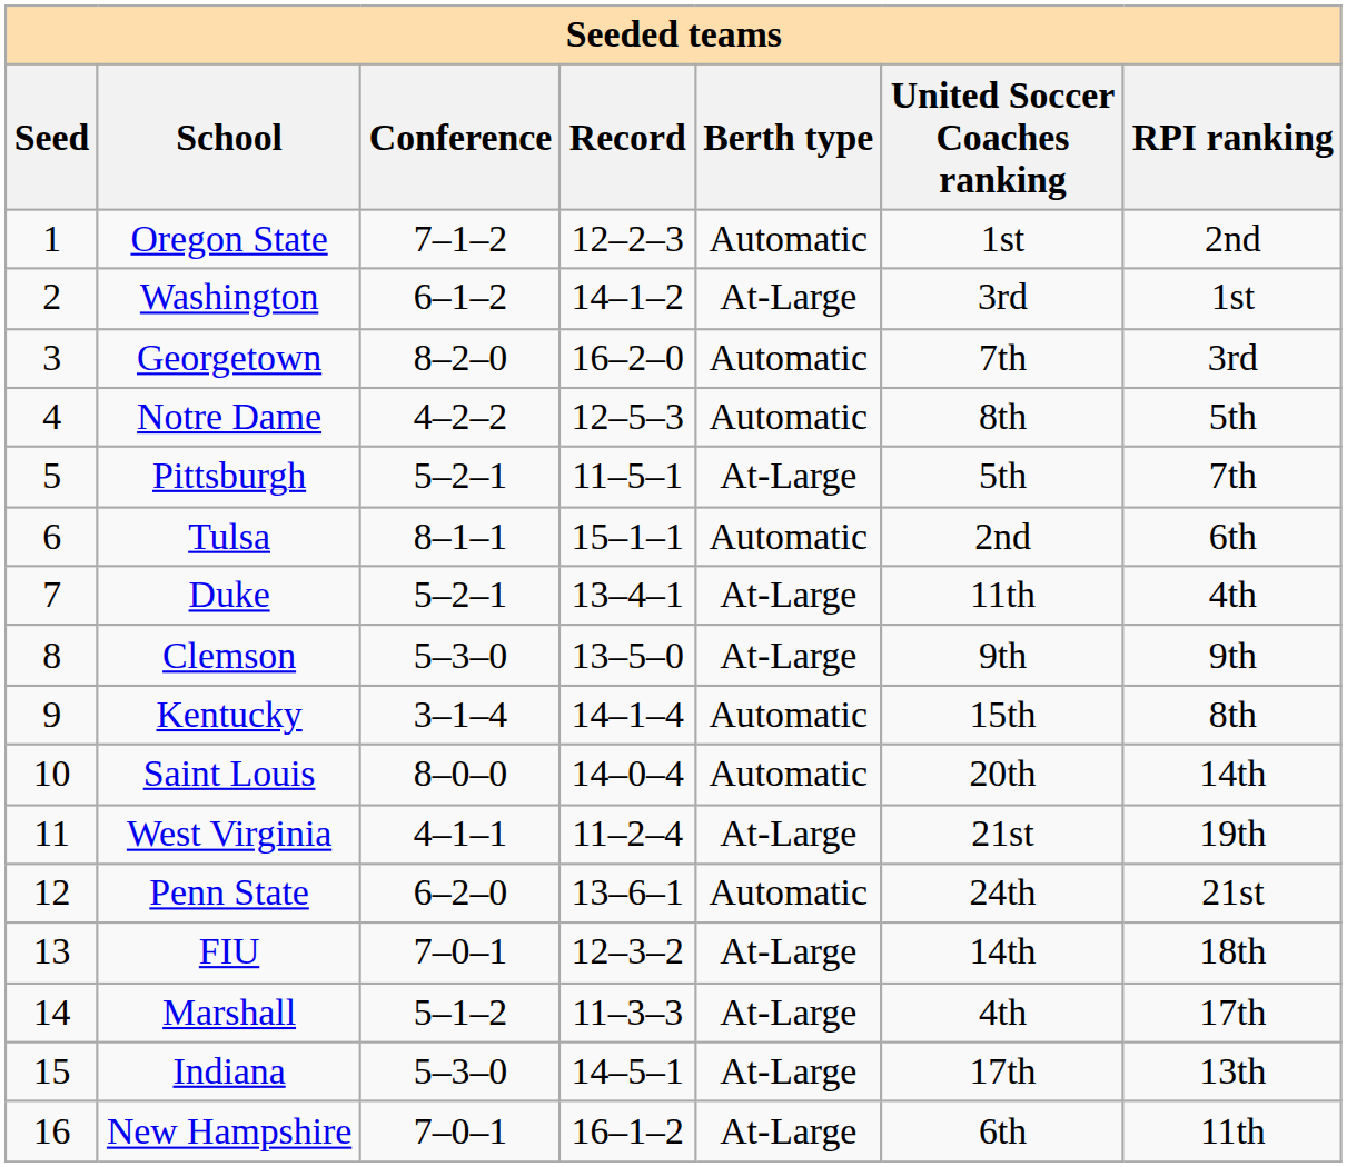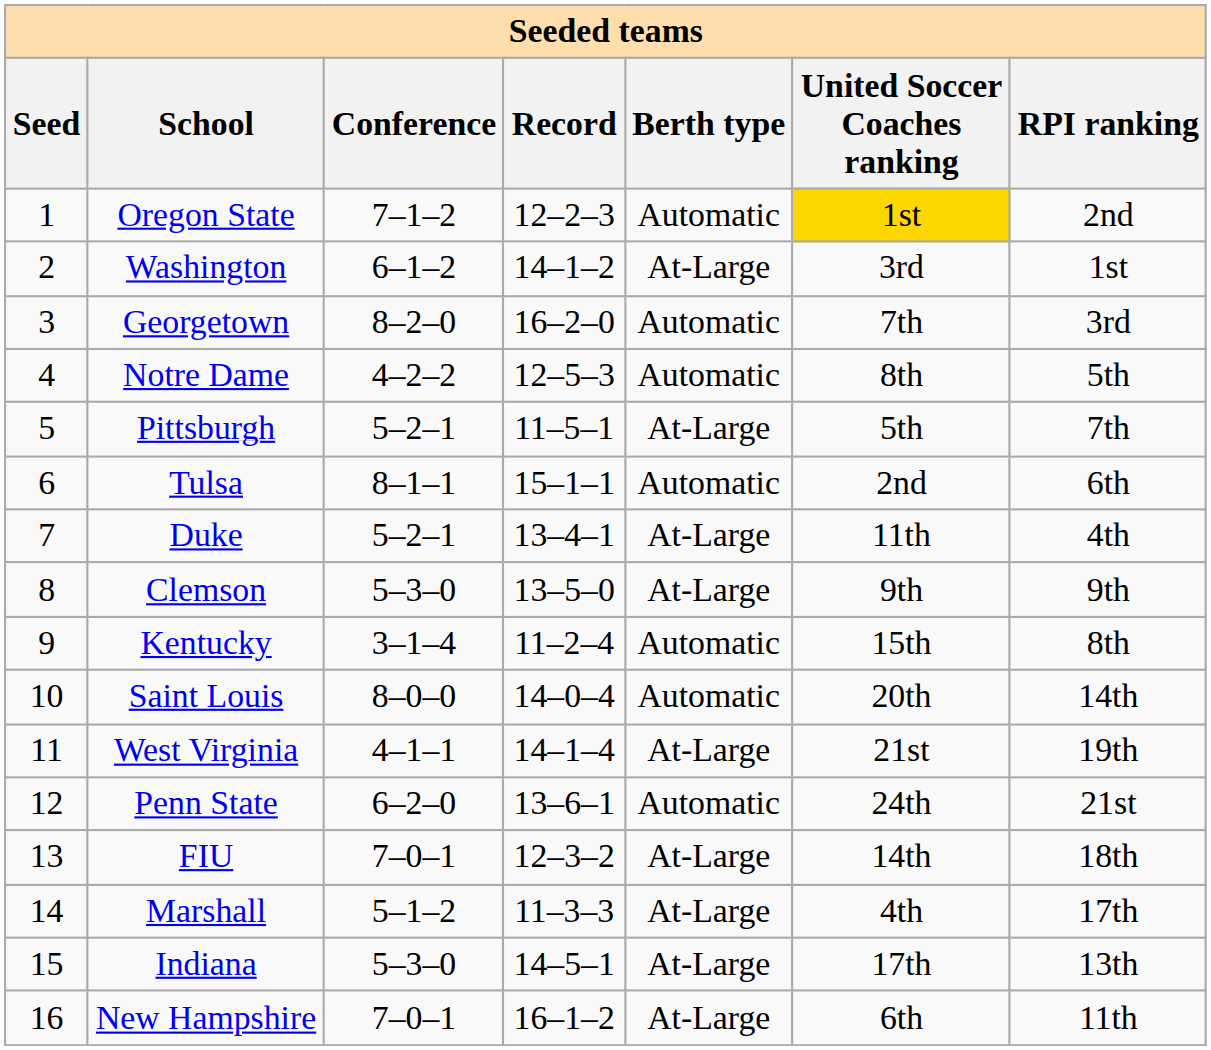 <table class="wikitable" style="text-align: center;">
 <tr>
 <th colspan="7" style="background:#ffdead;">Seeded teams</th>
 </tr>
 <tr>
 <th>Seed</th>
 <th>School</th>
 <th>Conference</th>
 <th>Record</th>
 <th>Berth type</th>
 <th>United Soccer<br>Coaches<br>ranking</th>
 <th>RPI ranking</th>
 </tr>
 <tr>
 <td>1</td>
 <td><a href='#'>Oregon State</a></td>
 <td>7–1–2</td>
 <td>12–2–3</td>
 <td>Automatic</td>
-<td>1st</td>
+<td style="background: gold;">1st</td>
 <td>2nd</td>
 </tr>
 <tr>
 <td>2</td>
 <td><a href='#'>Washington</a></td>
 <td>6–1–2</td>
 <td>14–1–2</td>
 <td>At-Large</td>
 <td>3rd</td>
 <td>1st</td>
 </tr>
 <tr>
 <td>3</td>
 <td><a href='#'>Georgetown</a></td>
 <td>8–2–0</td>
 <td>16–2–0</td>
 <td>Automatic</td>
 <td>7th</td>
 <td>3rd</td>
 </tr>
 <tr>
 <td>4</td>
 <td><a href='#'>Notre Dame</a></td>
 <td>4–2–2</td>
 <td>12–5–3</td>
 <td>Automatic</td>
 <td>8th</td>
 <td>5th</td>
 </tr>
 <tr>
 <td>5</td>
 <td><a href='#'>Pittsburgh</a></td>
 <td>5–2–1</td>
 <td>11–5–1</td>
 <td>At-Large</td>
 <td>5th</td>
 <td>7th</td>
 </tr>
 <tr>
 <td>6</td>
 <td><a href='#'>Tulsa</a></td>
 <td>8–1–1</td>
 <td>15–1–1</td>
 <td>Automatic</td>
 <td>2nd</td>
 <td>6th</td>
 </tr>
 <tr>
 <td>7</td>
 <td><a href='#'>Duke</a></td>
 <td>5–2–1</td>
 <td>13–4–1</td>
 <td>At-Large</td>
 <td>11th</td>
 <td>4th</td>
 </tr>
 <tr>
 <td>8</td>
 <td><a href='#'>Clemson</a></td>
 <td>5–3–0</td>
 <td>13–5–0</td>
 <td>At-Large</td>
 <td>9th</td>
 <td>9th</td>
 </tr>
 <tr>
 <td>9</td>
 <td><a href='#'>Kentucky</a></td>
 <td>3–1–4</td>
-<td>14–1–4</td>
+<td>11–2–4</td>
 <td>Automatic</td>
 <td>15th</td>
 <td>8th</td>
 </tr>
 <tr>
 <td>10</td>
 <td><a href='#'>Saint Louis</a></td>
 <td>8–0–0</td>
 <td>14–0–4</td>
 <td>Automatic</td>
 <td>20th</td>
 <td>14th</td>
 </tr>
 <tr>
 <td>11</td>
 <td><a href='#'>West Virginia</a></td>
 <td>4–1–1</td>
-<td>11–2–4</td>
+<td>14–1–4</td>
 <td>At-Large</td>
 <td>21st</td>
 <td>19th</td>
 </tr>
 <tr>
 <td>12</td>
 <td><a href='#'>Penn State</a></td>
 <td>6–2–0</td>
 <td>13–6–1</td>
 <td>Automatic</td>
 <td>24th</td>
 <td>21st</td>
 </tr>
 <tr>
 <td>13</td>
 <td><a href='#'>FIU</a></td>
 <td>7–0–1</td>
 <td>12–3–2</td>
 <td>At-Large</td>
 <td>14th</td>
 <td>18th</td>
 </tr>
 <tr>
 <td>14</td>
 <td><a href='#'>Marshall</a></td>
 <td>5–1–2</td>
 <td>11–3–3</td>
 <td>At-Large</td>
 <td>4th</td>
 <td>17th</td>
 </tr>
 <tr>
 <td>15</td>
 <td><a href='#'>Indiana</a></td>
 <td>5–3–0</td>
 <td>14–5–1</td>
 <td>At-Large</td>
 <td>17th</td>
 <td>13th</td>
 </tr>
 <tr>
 <td>16</td>
 <td><a href='#'>New Hampshire</a></td>
 <td>7–0–1</td>
 <td>16–1–2</td>
 <td>At-Large</td>
 <td>6th</td>
 <td>11th</td>
 </tr>
 </table>
